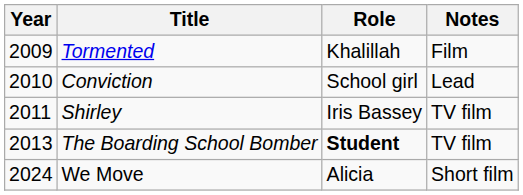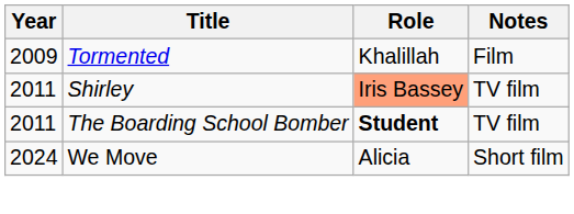 <table class="wikitable sortable">
 <tr>
 <th>Year</th>
 <th>Title</th>
 <th>Role</th>
 <th>Notes</th>
 </tr>
 <tr>
 <td>2009</td>
 <td><em><a href='#'>Tormented</a></em></td>
 <td>Khalillah</td>
 <td>Film </td>
 </tr>
 <tr>
-<td>2010</td>
-<td><em>Conviction</em></td>
-<td>School girl</td>
-<td>Lead</td>
+<td>2011</td>
+<td><em>Shirley</em></td>
+<td style="background: lightsalmon;">Iris Bassey</td>
+<td>TV film</td>
 </tr>
 <tr>
 <td>2011</td>
-<td><em>Shirley</em></td>
-<td>Iris Bassey</td>
-<td>TV film</td>
-</tr>
-<tr>
-<td>2013</td>
 <td><em>The Boarding School Bomber</em></td>
 <td><strong>Student</strong></td>
 <td>TV film</td>
 </tr>
 <tr>
 <td>2024</td>
 <td>We Move</td>
 <td>Alicia</td>
 <td>Short film</td>
 </tr>
 </table>
